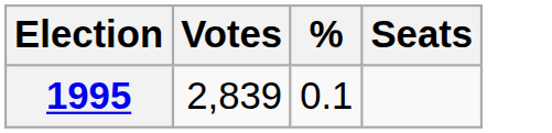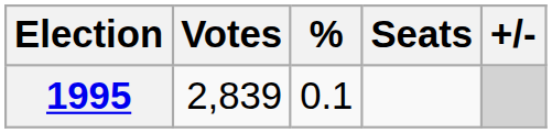 <table class="wikitable" style="text-align:right;">
 <tr>
 <th>Election</th>
 <th>Votes</th>
 <th>%</th>
 <th>Seats</th>
+<th>+/-</th>
 </tr>
 <tr>
 <th><a href='#'>1995</a></th>
 <td>2,839</td>
 <td>0.1</td>
 <td></td>
+<td bgcolor="lightgrey"></td>
 </tr>
 </table>
